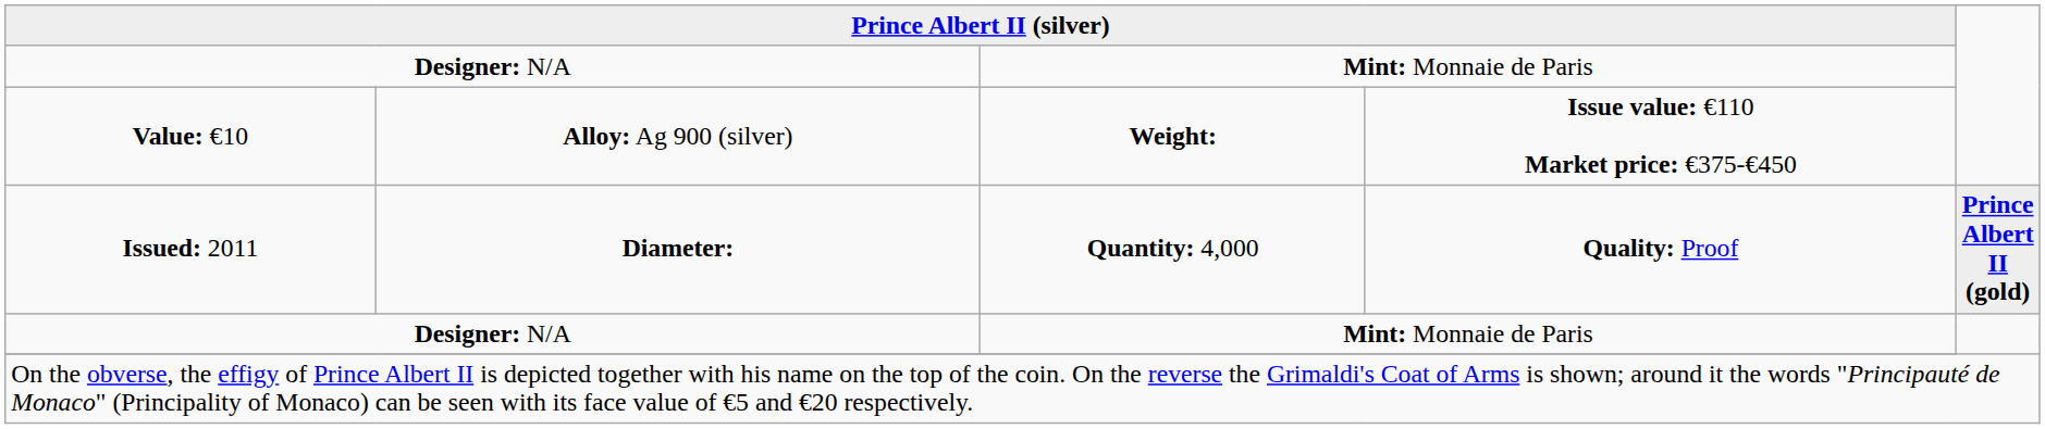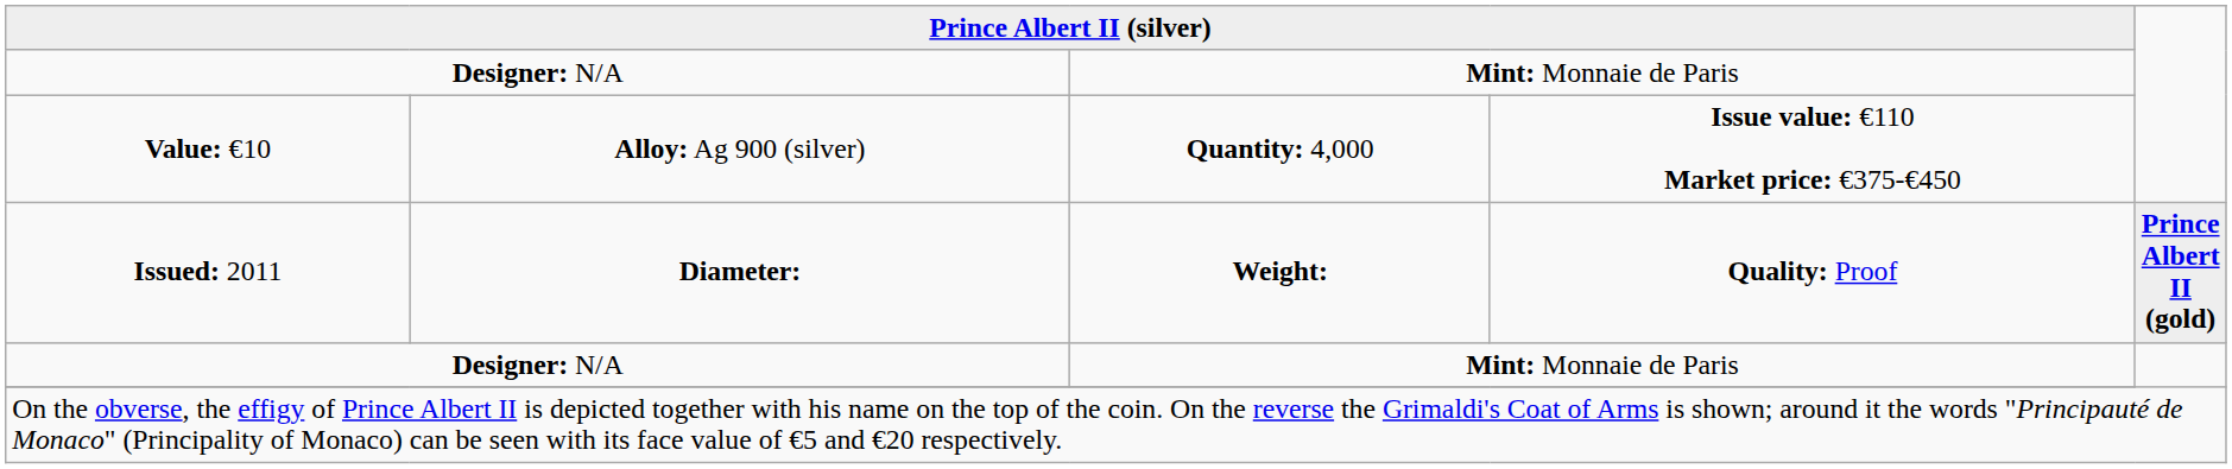 <table class="wikitable" width="100%">
 <tr>
 <th colspan="4" align=center style="background:#eeeeee;"><a href='#'>Prince Albert II</a> (silver)</th>
 </tr>
 <tr>
 <td colspan="2" width="50%" align=center><strong>Designer:</strong> N/A</td>
 <td colspan="2" width="50%" align=center><strong>Mint:</strong> Monnaie de Paris</td>
 </tr>
 <tr>
 <td align=center><strong>Value:</strong> €10</td>
 <td align=center><strong>Alloy:</strong> Ag 900 (silver)</td>
-<td align=center><strong>Weight:</strong> </td>
+<td align=center><strong>Quantity:</strong> 4,000</td>
 <td align=center><strong>Issue value:</strong> €110<br><br><strong>Market price:</strong> €375-€450</td>
 </tr>
 <tr>
 <td align=center><strong>Issued:</strong> 2011</td>
 <td align=center><strong>Diameter:</strong> </td>
-<td align=center><strong>Quantity:</strong> 4,000</td>
+<td align=center><strong>Weight:</strong> </td>
 <td align=center><strong>Quality:</strong> <a href='#'>Proof</a></td>
 <th colspan="4" align=center style="background:#eeeeee;"><a href='#'>Prince Albert II</a> (gold)</th>
 </tr>
 <tr>
 <td colspan="2" width="50%" align=center><strong>Designer:</strong> N/A</td>
 <td colspan="2" width="50%" align=center><strong>Mint:</strong> Monnaie de Paris</td>
 </tr>
 <tr>
 </tr>
 <tr>
 <td colspan="5" align=left>On the <a href='#'>obverse</a>, the <a href='#'>effigy</a> of <a href='#'>Prince Albert II</a> is depicted together with his name on the top of the coin. On the <a href='#'>reverse</a> the <a href='#'>Grimaldi's Coat of Arms</a> is shown; around it the words "<em>Principauté de Monaco</em>" (Principality of Monaco) can be seen with its face value of €5 and €20 respectively.</td>
 </tr>
 </table>
